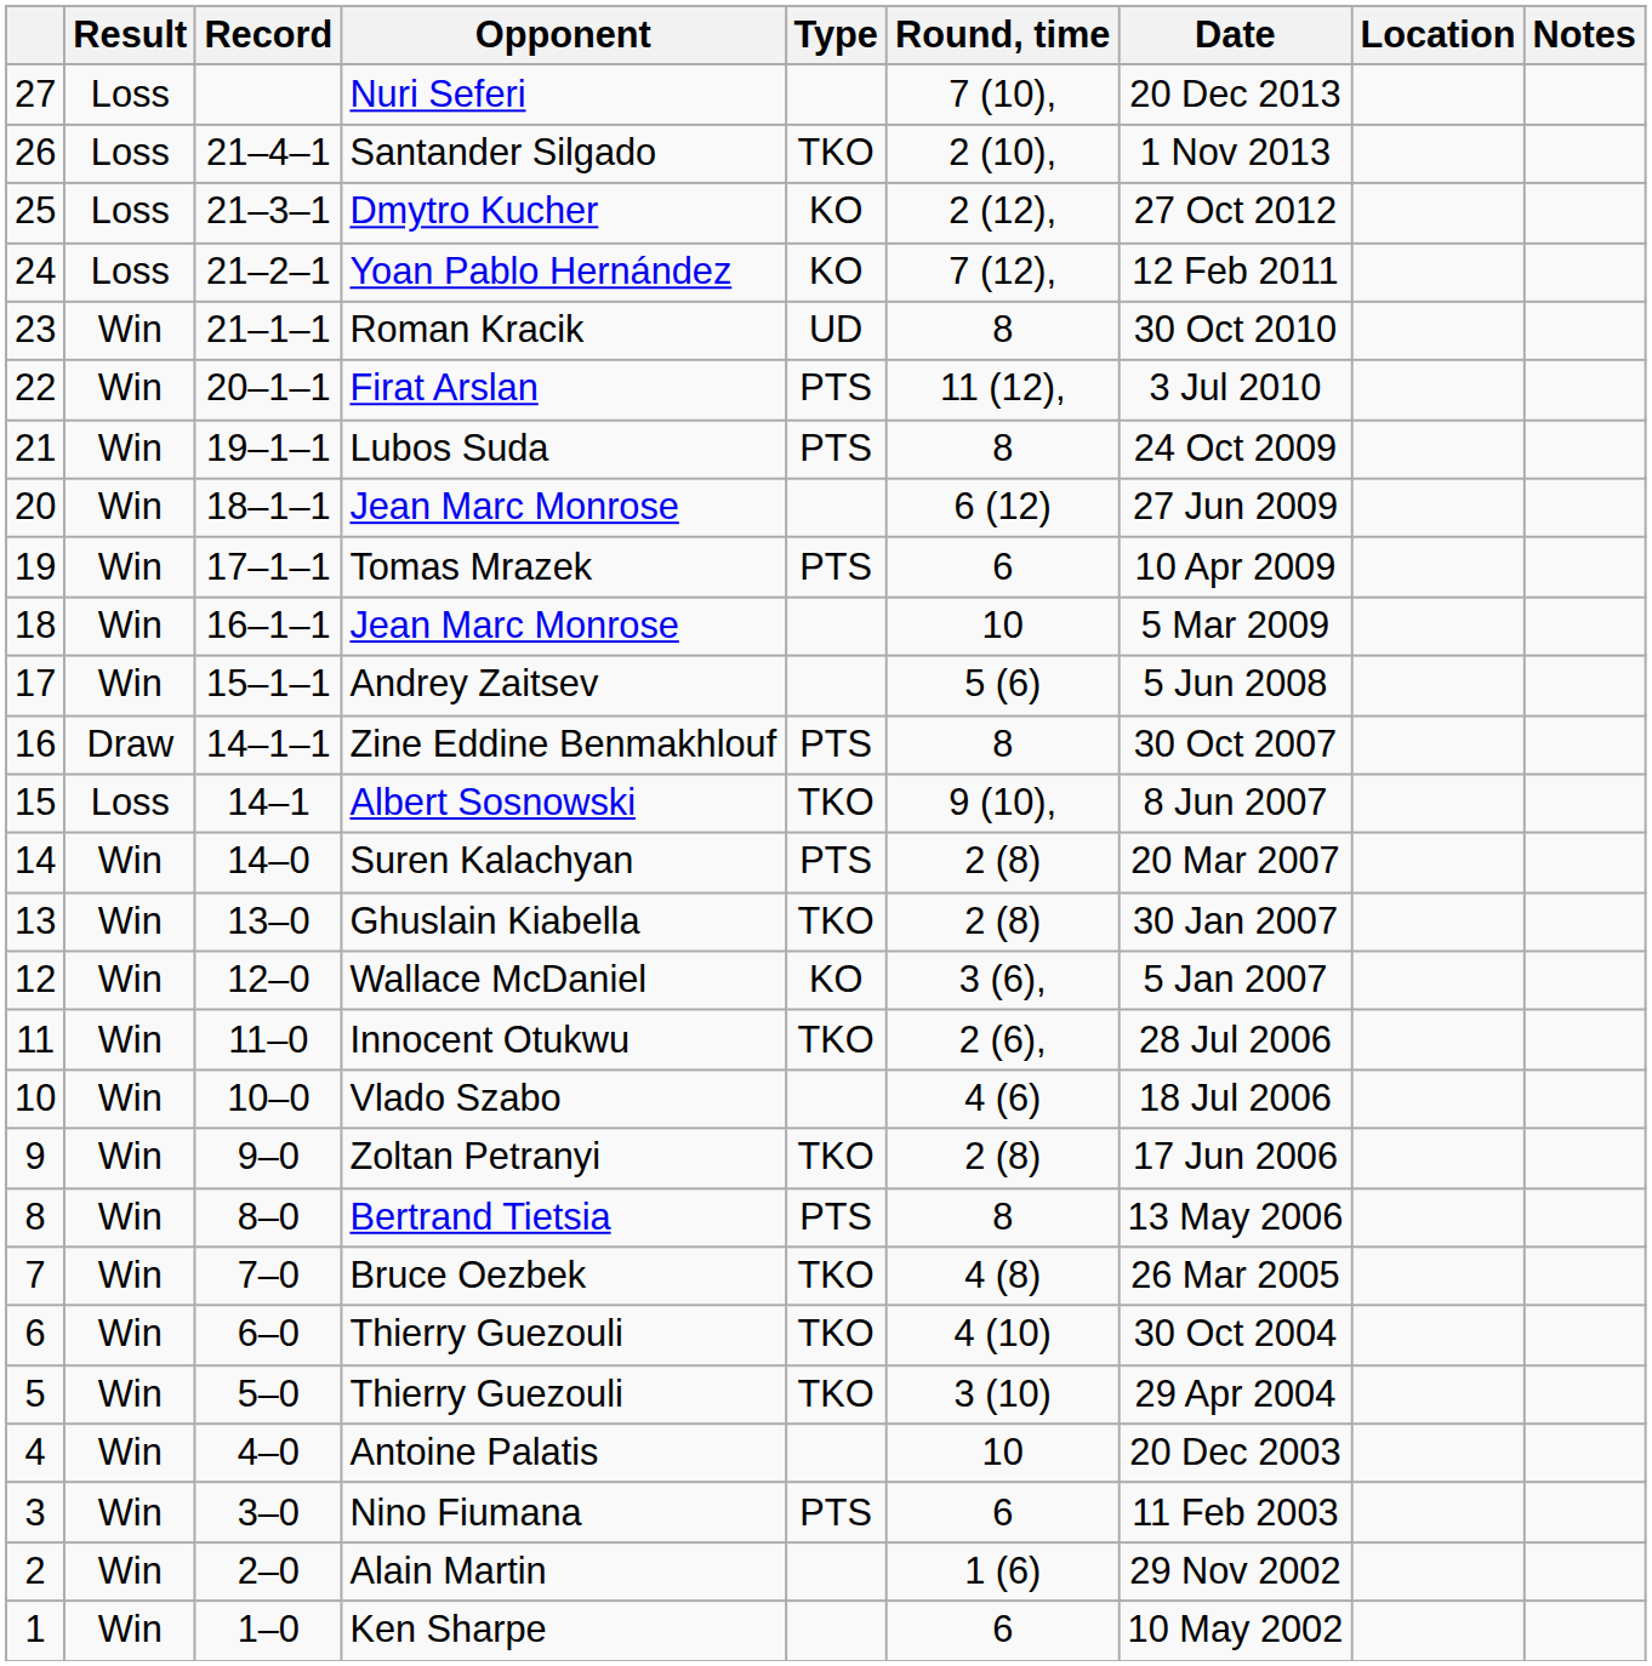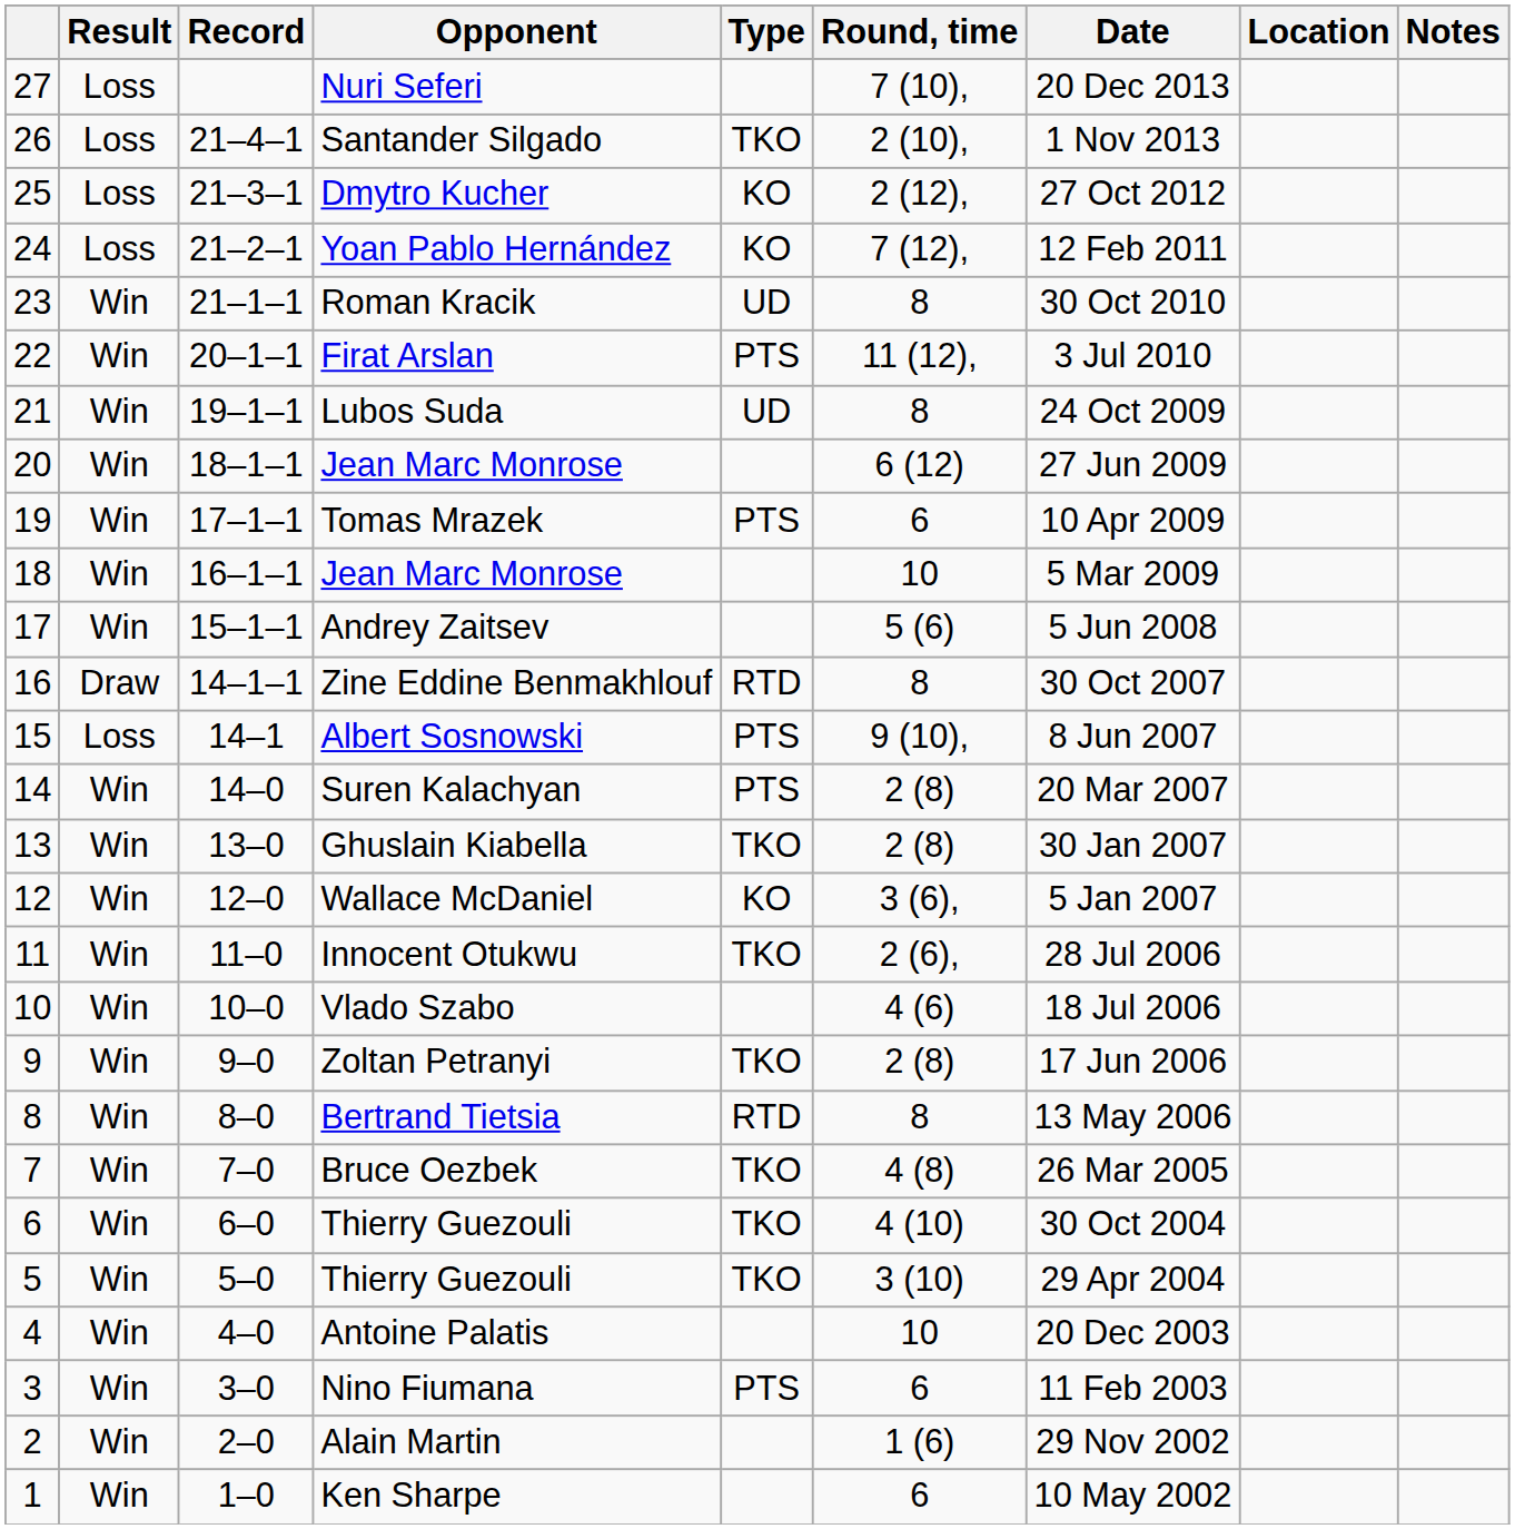 <table class=wikitable style=text-align:center>
 <tr>
 <th></th>
 <th>Result</th>
 <th>Record</th>
 <th>Opponent</th>
 <th>Type</th>
 <th>Round, time</th>
 <th>Date</th>
 <th>Location</th>
 <th>Notes</th>
 </tr>
 <tr>
 <td>27</td>
 <td>Loss</td>
 <td></td>
 <td align=left><a href='#'>Nuri Seferi</a></td>
 <td></td>
 <td>7 (10), </td>
 <td>20 Dec 2013</td>
 <td align=left></td>
 <td align=left></td>
 </tr>
 <tr>
 <td>26</td>
 <td>Loss</td>
 <td>21–4–1</td>
 <td align=left>Santander Silgado</td>
 <td>TKO</td>
 <td>2 (10), </td>
 <td>1 Nov 2013</td>
 <td align=left></td>
 <td align=left></td>
 </tr>
 <tr>
 <td>25</td>
 <td>Loss</td>
 <td>21–3–1</td>
 <td align=left><a href='#'>Dmytro Kucher</a></td>
 <td>KO</td>
 <td>2 (12), </td>
 <td>27 Oct 2012</td>
 <td align=left></td>
 <td align=left></td>
 </tr>
 <tr>
 <td>24</td>
 <td>Loss</td>
 <td>21–2–1</td>
 <td align=left><a href='#'>Yoan Pablo Hernández</a></td>
 <td>KO</td>
 <td>7 (12), </td>
 <td>12 Feb 2011</td>
 <td align=left></td>
 <td align=left></td>
 </tr>
 <tr>
 <td>23</td>
 <td>Win</td>
 <td>21–1–1</td>
 <td align=left>Roman Kracik</td>
 <td>UD</td>
 <td>8</td>
 <td>30 Oct 2010</td>
 <td align=left></td>
 <td align=left></td>
 </tr>
 <tr>
 <td>22</td>
 <td>Win</td>
 <td>20–1–1</td>
 <td align=left><a href='#'>Firat Arslan</a></td>
 <td>PTS</td>
 <td>11 (12), </td>
 <td>3 Jul 2010</td>
 <td align=left></td>
 <td align=left></td>
 </tr>
 <tr>
 <td>21</td>
 <td>Win</td>
 <td>19–1–1</td>
 <td align=left>Lubos Suda</td>
-<td>PTS</td>
+<td>UD</td>
 <td>8</td>
 <td>24 Oct 2009</td>
 <td align=left></td>
 <td align=left></td>
 </tr>
 <tr>
 <td>20</td>
 <td>Win</td>
 <td>18–1–1</td>
 <td align=left><a href='#'>Jean Marc Monrose</a></td>
 <td></td>
 <td>6 (12)</td>
 <td>27 Jun 2009</td>
 <td align=left></td>
 <td align=left></td>
 </tr>
 <tr>
 <td>19</td>
 <td>Win</td>
 <td>17–1–1</td>
 <td align=left>Tomas Mrazek</td>
 <td>PTS</td>
 <td>6</td>
 <td>10 Apr 2009</td>
 <td align=left></td>
 <td align=left></td>
 </tr>
 <tr>
 <td>18</td>
 <td>Win</td>
 <td>16–1–1</td>
 <td align=left><a href='#'>Jean Marc Monrose</a></td>
 <td></td>
 <td>10</td>
 <td>5 Mar 2009</td>
 <td align=left></td>
 <td align=left></td>
 </tr>
 <tr>
 <td>17</td>
 <td>Win</td>
 <td>15–1–1</td>
 <td align=left>Andrey Zaitsev</td>
 <td></td>
 <td>5 (6)</td>
 <td>5 Jun 2008</td>
 <td align=left></td>
 <td align=left></td>
 </tr>
 <tr>
 <td>16</td>
 <td>Draw</td>
 <td>14–1–1</td>
 <td align=left>Zine Eddine Benmakhlouf</td>
-<td>PTS</td>
+<td>RTD</td>
 <td>8</td>
 <td>30 Oct 2007</td>
 <td align=left></td>
 <td align=left></td>
 </tr>
 <tr>
 <td>15</td>
 <td>Loss</td>
 <td>14–1</td>
 <td align=left><a href='#'>Albert Sosnowski</a></td>
-<td>TKO</td>
+<td>PTS</td>
 <td>9 (10), </td>
 <td>8 Jun 2007</td>
 <td align=left></td>
 <td align=left></td>
 </tr>
 <tr>
 <td>14</td>
 <td>Win</td>
 <td>14–0</td>
 <td align=left>Suren Kalachyan</td>
 <td>PTS</td>
 <td>2 (8)</td>
 <td>20 Mar 2007</td>
 <td align=left></td>
 <td align=left></td>
 </tr>
 <tr>
 <td>13</td>
 <td>Win</td>
 <td>13–0</td>
 <td align=left>Ghuslain Kiabella</td>
 <td>TKO</td>
 <td>2 (8)</td>
 <td>30 Jan 2007</td>
 <td align=left></td>
 <td align=left></td>
 </tr>
 <tr>
 <td>12</td>
 <td>Win</td>
 <td>12–0</td>
 <td align=left>Wallace McDaniel</td>
 <td>KO</td>
 <td>3 (6), </td>
 <td>5 Jan 2007</td>
 <td align=left></td>
 <td align=left></td>
 </tr>
 <tr>
 <td>11</td>
 <td>Win</td>
 <td>11–0</td>
 <td align=left>Innocent Otukwu</td>
 <td>TKO</td>
 <td>2 (6), </td>
 <td>28 Jul 2006</td>
 <td align=left></td>
 <td align=left></td>
 </tr>
 <tr>
 <td>10</td>
 <td>Win</td>
 <td>10–0</td>
 <td align=left>Vlado Szabo</td>
 <td></td>
 <td>4 (6)</td>
 <td>18 Jul 2006</td>
 <td align=left></td>
 <td align=left></td>
 </tr>
 <tr>
 <td>9</td>
 <td>Win</td>
 <td>9–0</td>
 <td align=left>Zoltan Petranyi</td>
 <td>TKO</td>
 <td>2 (8)</td>
 <td>17 Jun 2006</td>
 <td align=left></td>
 <td align=left></td>
 </tr>
 <tr>
 <td>8</td>
 <td>Win</td>
 <td>8–0</td>
 <td align=left><a href='#'>Bertrand Tietsia</a></td>
-<td>PTS</td>
+<td>RTD</td>
 <td>8</td>
 <td>13 May 2006</td>
 <td align=left></td>
 <td align=left></td>
 </tr>
 <tr>
 <td>7</td>
 <td>Win</td>
 <td>7–0</td>
 <td align=left>Bruce Oezbek</td>
 <td>TKO</td>
 <td>4 (8)</td>
 <td>26 Mar 2005</td>
 <td align=left></td>
 <td align=left></td>
 </tr>
 <tr>
 <td>6</td>
 <td>Win</td>
 <td>6–0</td>
 <td align=left>Thierry Guezouli</td>
 <td>TKO</td>
 <td>4 (10)</td>
 <td>30 Oct 2004</td>
 <td align=left></td>
 <td align=left></td>
 </tr>
 <tr>
 <td>5</td>
 <td>Win</td>
 <td>5–0</td>
 <td align=left>Thierry Guezouli</td>
 <td>TKO</td>
 <td>3 (10)</td>
 <td>29 Apr 2004</td>
 <td align=left></td>
 <td align=left></td>
 </tr>
 <tr>
 <td>4</td>
 <td>Win</td>
 <td>4–0</td>
 <td align=left>Antoine Palatis</td>
 <td></td>
 <td>10</td>
 <td>20 Dec 2003</td>
 <td align=left></td>
 <td align=left></td>
 </tr>
 <tr>
 <td>3</td>
 <td>Win</td>
 <td>3–0</td>
 <td align=left>Nino Fiumana</td>
 <td>PTS</td>
 <td>6</td>
 <td>11 Feb 2003</td>
 <td align=left></td>
 <td align=left></td>
 </tr>
 <tr>
 <td>2</td>
 <td>Win</td>
 <td>2–0</td>
 <td align=left>Alain Martin</td>
 <td></td>
 <td>1 (6)</td>
 <td>29 Nov 2002</td>
 <td align=left></td>
 <td align=left></td>
 </tr>
 <tr>
 <td>1</td>
 <td>Win</td>
 <td>1–0</td>
 <td align=left>Ken Sharpe</td>
 <td></td>
 <td>6</td>
 <td>10 May 2002</td>
 <td align=left></td>
 <td align=left></td>
 </tr>
 </table>
